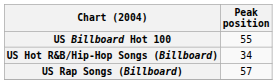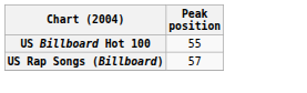 <table class="wikitable sortable plainrowheaders" style="text-align:center;">
 <tr>
 <th scope="col">Chart (2004)</th>
 <th scope="col">Peak<br>position</th>
 </tr>
 <tr>
 <th scope="row">US <em>Billboard</em> Hot 100</th>
 <td>55</td>
 </tr>
 <tr>
-<th scope="row">US Hot R&B/Hip-Hop Songs (<em>Billboard</em>)</th>
-<td>34</td>
-</tr>
-<tr>
 <th scope="row">US Rap Songs (<em>Billboard</em>)</th>
 <td>57</td>
 </tr>
 <tr>
 </tr>
 </table>
